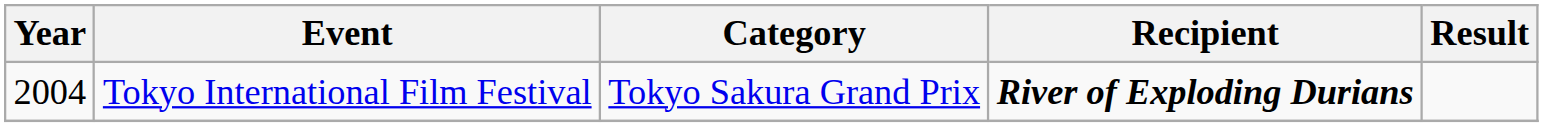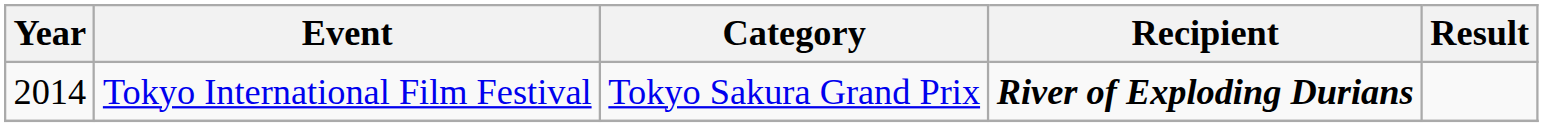 <table class="wikitable">
 <tr>
 <th><strong>Year</strong></th>
 <th><strong>Event</strong></th>
 <th><strong>Category</strong></th>
 <th><strong>Recipient</strong></th>
 <th><strong>Result</strong></th>
 </tr>
 <tr>
-<td>2004</td>
+<td>2014</td>
 <td><a href='#'>Tokyo International Film Festival</a></td>
 <td><a href='#'>Tokyo Sakura Grand Prix</a></td>
 <td><strong><em>River of Exploding Durians</em></strong></td>
 <td></td>
 </tr>
 <tr>
 </tr>
 </table>
